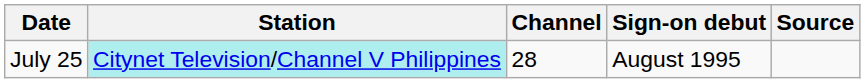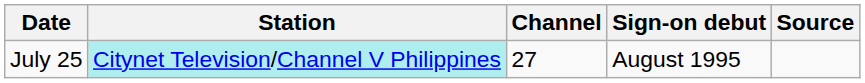 <table class="wikitable">
 <tr>
 <th>Date</th>
 <th>Station</th>
 <th>Channel</th>
 <th>Sign-on debut</th>
 <th>Source</th>
 </tr>
 <tr>
 <td>July 25</td>
 <td style="background: paleturquoise;"><a href='#'>Citynet Television</a>/<a href='#'>Channel V Philippines</a></td>
-<td>28</td>
+<td>27</td>
 <td>August 1995</td>
 <td></td>
 </tr>
 </table>
